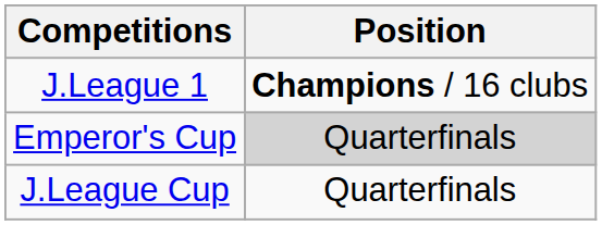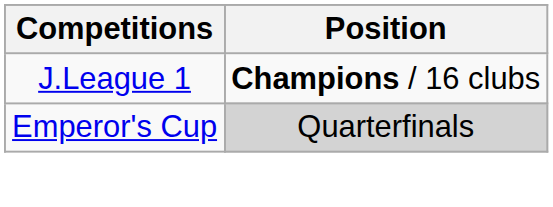 <table class="wikitable" style="text-align:center;">
 <tr>
 <th>Competitions</th>
 <th>Position</th>
 </tr>
 <tr>
 <td><a href='#'>J.League 1</a></td>
 <td><strong>Champions</strong> / 16 clubs</td>
 </tr>
 <tr>
 <td><a href='#'>Emperor's Cup</a></td>
 <td style="background: lightgrey;">Quarterfinals</td>
 </tr>
-<tr>
-<td><a href='#'>J.League Cup</a></td>
-<td>Quarterfinals</td>
-</tr>
 </table>
